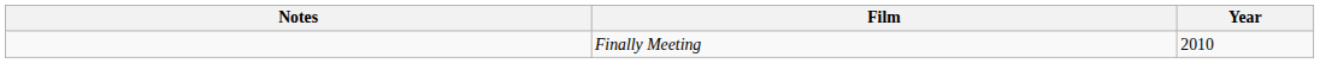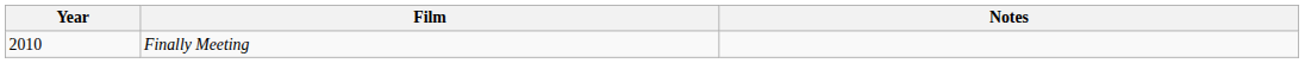 <table class="wikitable" style="width:100%;">
 <tr>
+<th width=7%>Year</th>
+<th style="width:30%;">Film</th>
 <th style="width:30%;">Notes</th>
-<th style="width:30%;">Film</th>
-<th width=7%>Year</th>
 </tr>
 <tr>
+<td>2010</td>
+<td><em>Finally Meeting</em></td>
 <td></td>
-<td><em>Finally Meeting</em></td>
-<td>2010</td>
 </tr>
 </table>
